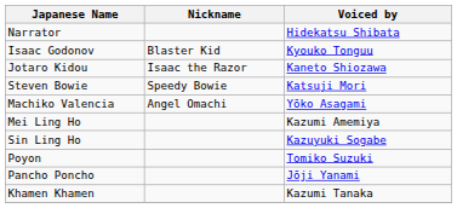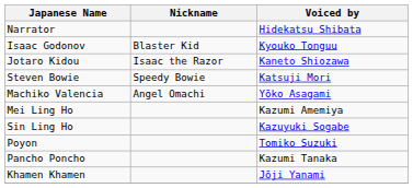 <table class="wikitable">
 <tr>
 <th width=25%>Japanese Name</th>
 <th width=25%>Nickname</th>
 <th width=30%>Voiced by</th>
 </tr>
 <tr>
 <td>Narrator</td>
 <td></td>
 <td><a href='#'>Hidekatsu Shibata</a></td>
 </tr>
 <tr>
 <td>Isaac Godonov</td>
 <td>Blaster Kid</td>
 <td><a href='#'>Kyouko Tonguu</a></td>
 </tr>
 <tr>
 <td>Jotaro Kidou</td>
 <td>Isaac the Razor</td>
 <td><a href='#'>Kaneto Shiozawa</a></td>
 </tr>
 <tr>
 <td>Steven Bowie</td>
 <td>Speedy Bowie</td>
 <td><a href='#'>Katsuji Mori</a></td>
 </tr>
 <tr>
 <td>Machiko Valencia</td>
 <td>Angel Omachi</td>
 <td><a href='#'>Yōko Asagami</a></td>
 </tr>
 <tr>
 <td>Mei Ling Ho</td>
 <td></td>
 <td>Kazumi Amemiya</td>
 </tr>
 <tr>
 <td>Sin Ling Ho</td>
 <td></td>
 <td><a href='#'>Kazuyuki Sogabe</a></td>
 </tr>
 <tr>
 <td>Poyon</td>
 <td></td>
 <td><a href='#'>Tomiko Suzuki</a></td>
 </tr>
 <tr>
 <td>Pancho Poncho</td>
 <td></td>
-<td><a href='#'>Jōji Yanami</a></td>
+<td>Kazumi Tanaka</td>
 </tr>
 <tr>
 <td>Khamen Khamen</td>
 <td></td>
-<td>Kazumi Tanaka</td>
+<td><a href='#'>Jōji Yanami</a></td>
 </tr>
 <tr>
 </tr>
 </table>
